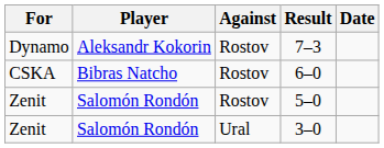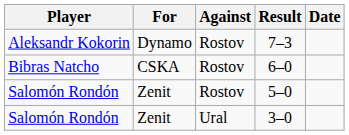 <table class="wikitable sorttable">
 <tr>
+<th>Player</th>
 <th>For</th>
-<th>Player</th>
 <th>Against</th>
 <th style="text-align:center">Result</th>
 <th>Date</th>
 </tr>
 <tr>
+<td> <a href='#'>Aleksandr Kokorin</a></td>
 <td>Dynamo</td>
-<td> <a href='#'>Aleksandr Kokorin</a></td>
 <td>Rostov</td>
 <td style="text-align:center;">7–3</td>
 <td></td>
 </tr>
 <tr>
+<td> <a href='#'>Bibras Natcho</a></td>
 <td>CSKA</td>
-<td> <a href='#'>Bibras Natcho</a></td>
 <td>Rostov</td>
 <td style="text-align:center;">6–0</td>
 <td></td>
 </tr>
 <tr>
+<td> <a href='#'>Salomón Rondón</a></td>
 <td>Zenit</td>
-<td> <a href='#'>Salomón Rondón</a></td>
 <td>Rostov</td>
 <td style="text-align:center;">5–0</td>
 <td></td>
 </tr>
 <tr>
+<td> <a href='#'>Salomón Rondón</a></td>
 <td>Zenit</td>
-<td> <a href='#'>Salomón Rondón</a></td>
 <td>Ural</td>
 <td style="text-align:center;">3–0</td>
 <td></td>
 </tr>
 </table>
